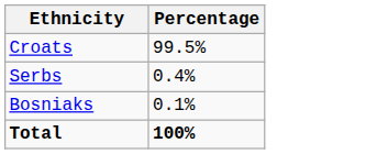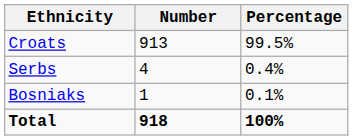 <table class="wikitable">
 <tr>
 <th width="100px">Ethnicity</th>
+<th width="80px">Number</th>
 <th width="80px">Percentage</th>
 </tr>
 <tr>
 <td><a href='#'>Croats</a></td>
+<td>913</td>
 <td>99.5%</td>
 </tr>
 <tr>
 <td><a href='#'>Serbs</a></td>
+<td>4</td>
 <td>0.4%</td>
 </tr>
 <tr>
 <td><a href='#'>Bosniaks</a></td>
+<td>1</td>
 <td>0.1%</td>
 </tr>
 <tr>
 <td><strong>Total</strong></td>
+<td><strong>918</strong></td>
 <td><strong>100%</strong></td>
 </tr>
 </table>
